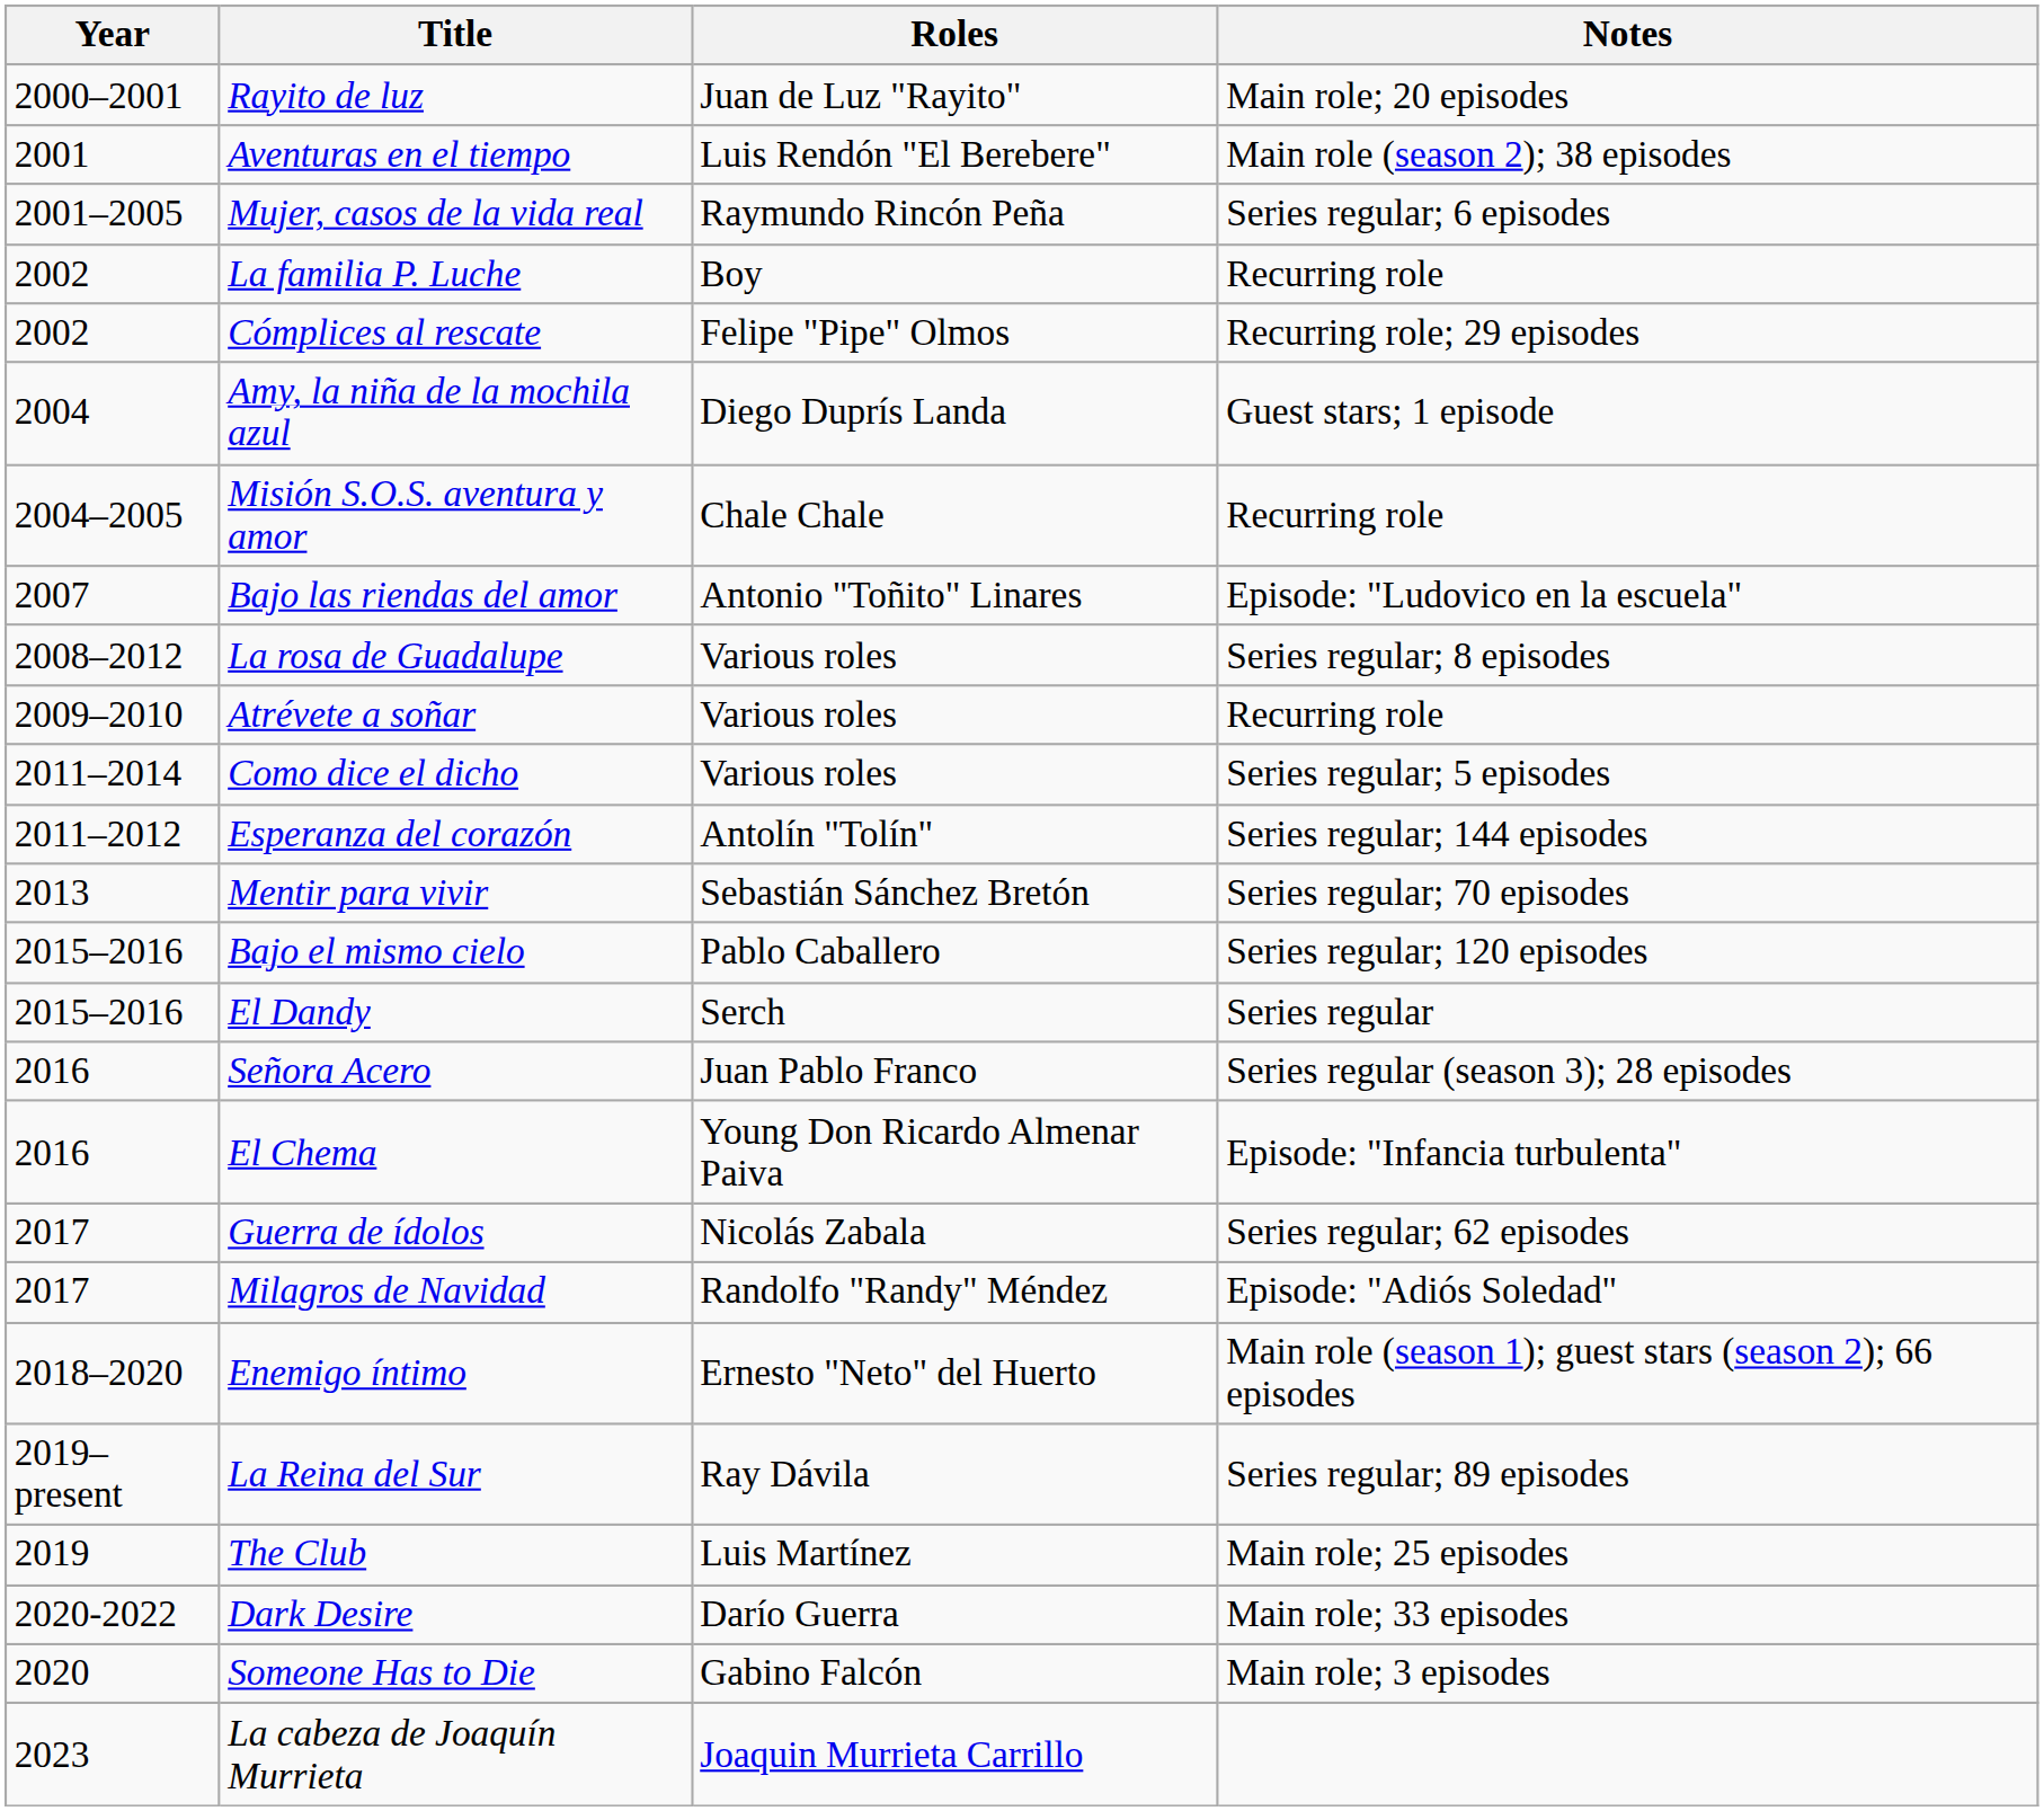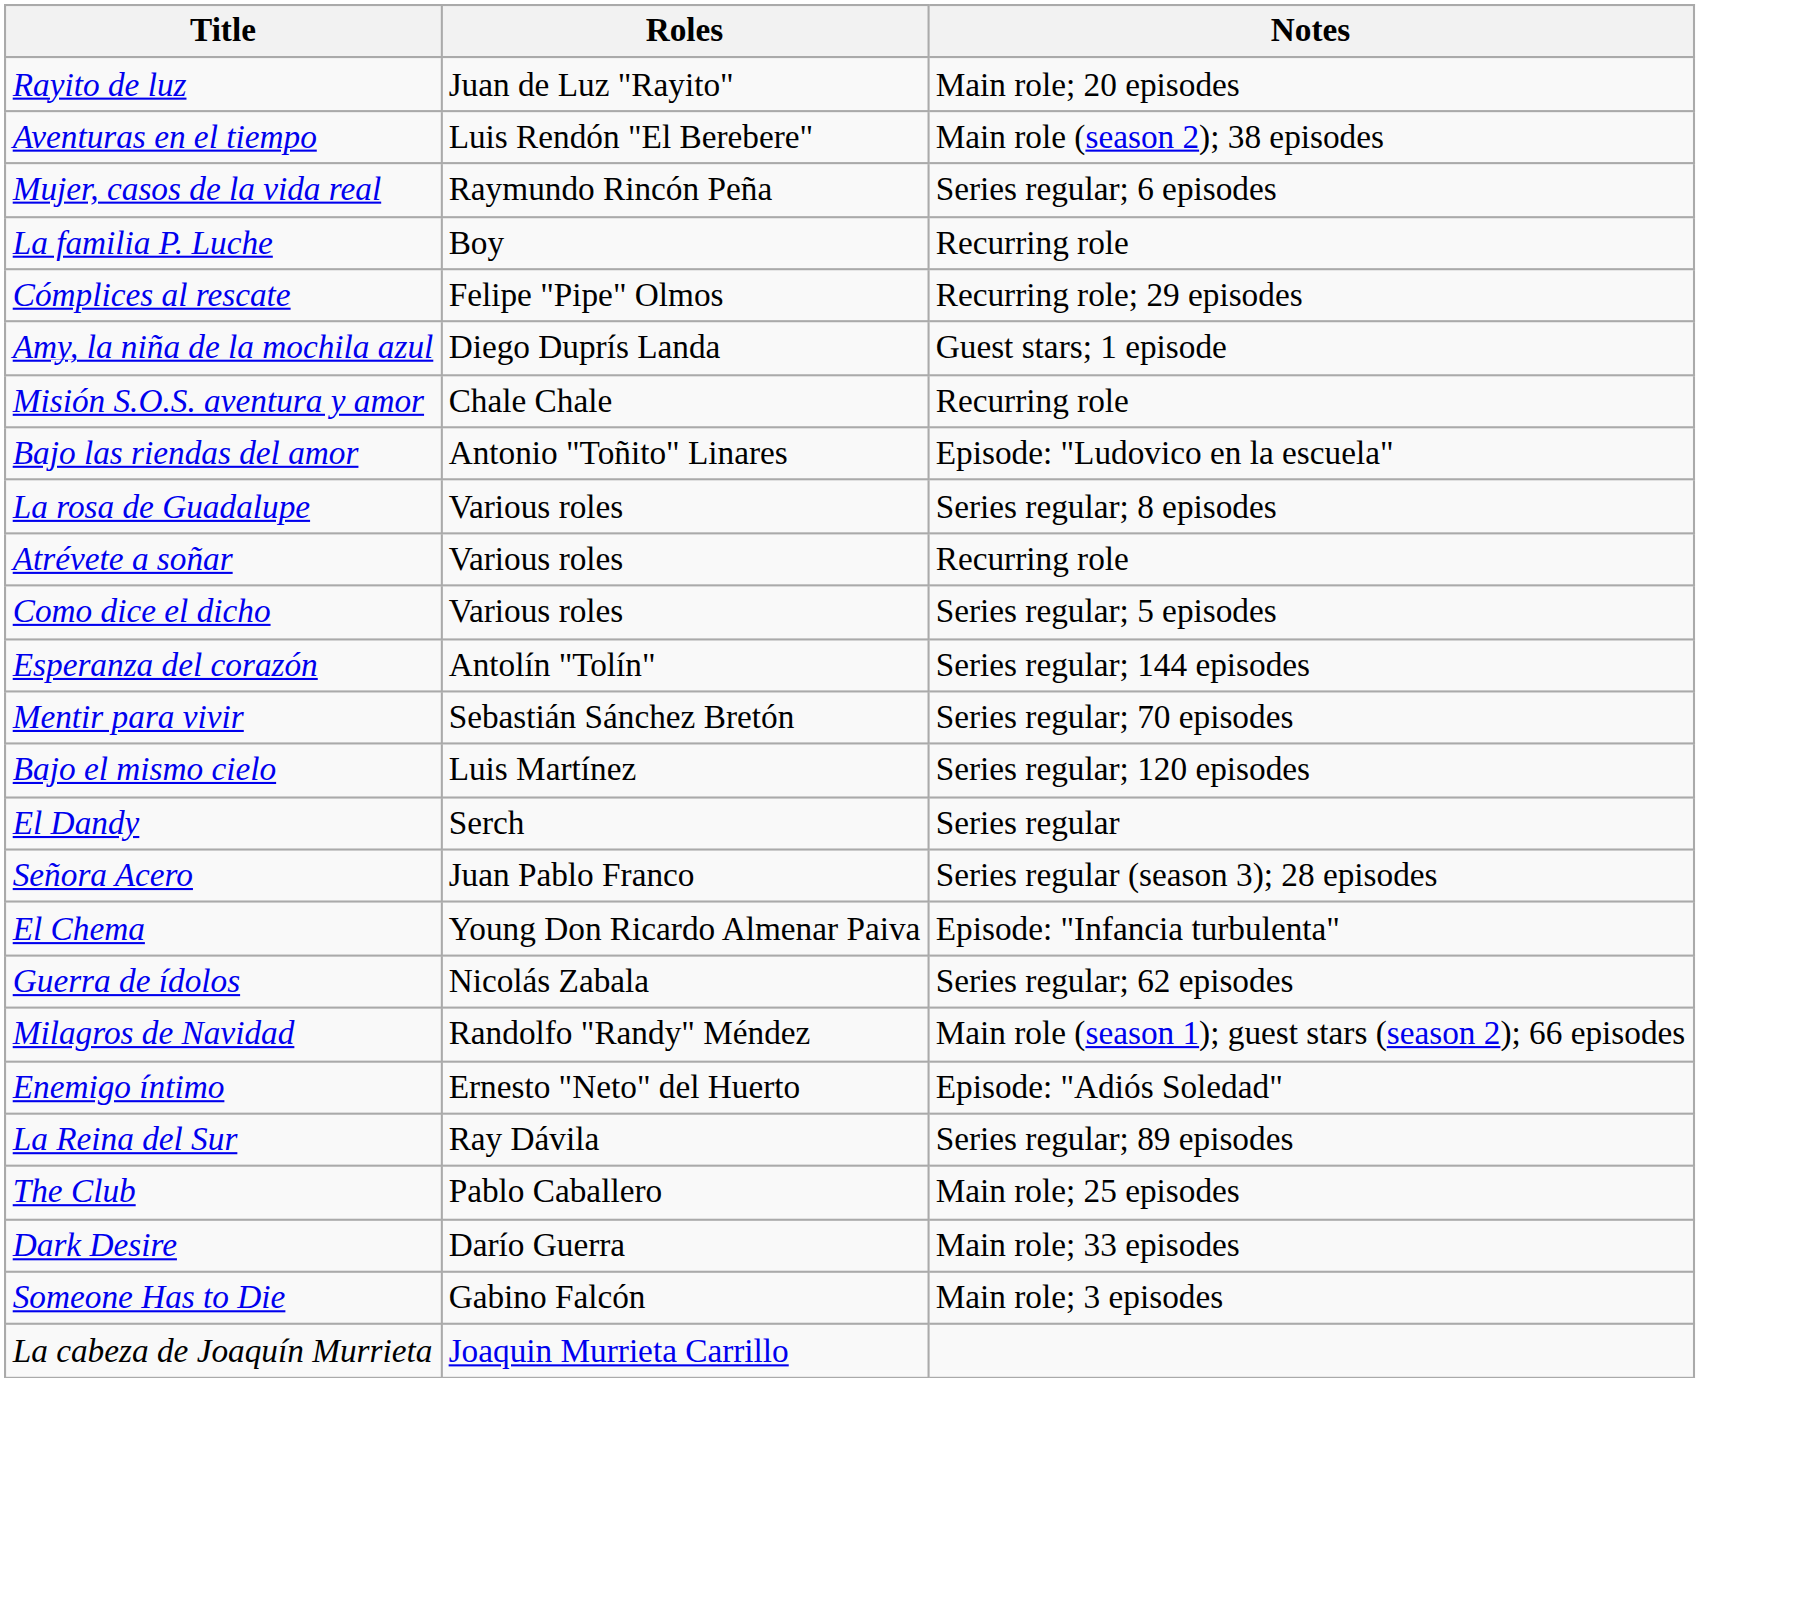 <table class="wikitable">
 <tr>
-<th>Year</th>
 <th>Title</th>
 <th>Roles</th>
 <th>Notes</th>
 </tr>
 <tr>
-<td>2000–2001</td>
 <td><em><a href='#'>Rayito de luz</a></em></td>
 <td>Juan de Luz "Rayito"</td>
 <td>Main role; 20 episodes</td>
 </tr>
 <tr>
-<td>2001</td>
 <td><em><a href='#'>Aventuras en el tiempo</a></em></td>
 <td>Luis Rendón "El Berebere"</td>
 <td>Main role (<a href='#'>season 2</a>); 38 episodes</td>
 </tr>
 <tr>
-<td>2001–2005</td>
 <td><em><a href='#'>Mujer, casos de la vida real</a></em></td>
 <td>Raymundo Rincón Peña</td>
 <td>Series regular; 6 episodes</td>
 </tr>
 <tr>
-<td>2002</td>
 <td><em><a href='#'>La familia P. Luche</a></em></td>
 <td>Boy</td>
 <td>Recurring role</td>
 </tr>
 <tr>
-<td>2002</td>
 <td><em><a href='#'>Cómplices al rescate</a></em></td>
 <td>Felipe "Pipe" Olmos</td>
 <td>Recurring role; 29 episodes</td>
 </tr>
 <tr>
-<td>2004</td>
 <td><em><a href='#'>Amy, la niña de la mochila azul</a></em></td>
 <td>Diego Duprís Landa</td>
 <td>Guest stars; 1 episode</td>
 </tr>
 <tr>
-<td>2004–2005</td>
 <td><em><a href='#'>Misión S.O.S. aventura y amor</a></em></td>
 <td>Chale Chale</td>
 <td>Recurring role</td>
 </tr>
 <tr>
-<td>2007</td>
 <td><em><a href='#'>Bajo las riendas del amor</a></em></td>
 <td>Antonio "Toñito" Linares</td>
 <td>Episode: "Ludovico en la escuela"</td>
 </tr>
 <tr>
-<td>2008–2012</td>
 <td><em><a href='#'>La rosa de Guadalupe</a></em></td>
 <td>Various roles</td>
 <td>Series regular; 8 episodes</td>
 </tr>
 <tr>
-<td>2009–2010</td>
 <td><em><a href='#'>Atrévete a soñar</a></em></td>
 <td>Various roles</td>
 <td>Recurring role</td>
 </tr>
 <tr>
-<td>2011–2014</td>
 <td><em><a href='#'>Como dice el dicho</a></em></td>
 <td>Various roles</td>
 <td>Series regular; 5 episodes</td>
 </tr>
 <tr>
-<td>2011–2012</td>
 <td><em><a href='#'>Esperanza del corazón</a></em></td>
 <td>Antolín "Tolín"</td>
 <td>Series regular; 144 episodes</td>
 </tr>
 <tr>
-<td>2013</td>
 <td><em><a href='#'>Mentir para vivir</a></em></td>
 <td>Sebastián Sánchez Bretón</td>
 <td>Series regular; 70 episodes</td>
 </tr>
 <tr>
-<td>2015–2016</td>
 <td><em><a href='#'>Bajo el mismo cielo</a></em></td>
-<td>Pablo Caballero</td>
+<td>Luis Martínez</td>
 <td>Series regular; 120 episodes</td>
 </tr>
 <tr>
-<td>2015–2016</td>
 <td><em><a href='#'>El Dandy</a></em></td>
 <td>Serch</td>
 <td>Series regular</td>
 </tr>
 <tr>
-<td>2016</td>
 <td><em><a href='#'>Señora Acero</a></em></td>
 <td>Juan Pablo Franco</td>
 <td>Series regular (season 3); 28 episodes</td>
 </tr>
 <tr>
-<td>2016</td>
 <td><em><a href='#'>El Chema</a></em></td>
 <td>Young Don Ricardo Almenar Paiva</td>
 <td>Episode: "Infancia turbulenta"</td>
 </tr>
 <tr>
-<td>2017</td>
 <td><em><a href='#'>Guerra de ídolos</a></em></td>
 <td>Nicolás Zabala</td>
 <td>Series regular; 62 episodes</td>
 </tr>
 <tr>
-<td>2017</td>
 <td><em><a href='#'>Milagros de Navidad</a></em></td>
 <td>Randolfo "Randy" Méndez</td>
+<td>Main role (<a href='#'>season 1</a>); guest stars (<a href='#'>season 2</a>); 66 episodes</td>
+</tr>
+<tr>
+<td><em><a href='#'>Enemigo íntimo</a></em></td>
+<td>Ernesto "Neto" del Huerto</td>
 <td>Episode: "Adiós Soledad"</td>
 </tr>
 <tr>
-<td>2018–2020</td>
-<td><em><a href='#'>Enemigo íntimo</a></em></td>
-<td>Ernesto "Neto" del Huerto</td>
-<td>Main role (<a href='#'>season 1</a>); guest stars (<a href='#'>season 2</a>); 66 episodes</td>
-</tr>
-<tr>
-<td>2019–present</td>
 <td><em><a href='#'>La Reina del Sur</a></em></td>
 <td>Ray Dávila</td>
 <td>Series regular; 89 episodes</td>
 </tr>
 <tr>
-<td>2019</td>
 <td><em><a href='#'>The Club</a></em></td>
-<td>Luis Martínez</td>
+<td>Pablo Caballero</td>
 <td>Main role; 25 episodes</td>
 </tr>
 <tr>
-<td>2020-2022</td>
 <td><em><a href='#'>Dark Desire</a></em></td>
 <td>Darío Guerra</td>
 <td>Main role; 33 episodes</td>
 </tr>
 <tr>
-<td>2020</td>
 <td><em><a href='#'>Someone Has to Die</a></em></td>
 <td>Gabino Falcón</td>
 <td>Main role; 3 episodes</td>
 </tr>
 <tr>
-<td>2023</td>
 <td><em>La cabeza de Joaquín Murrieta</em></td>
 <td><a href='#'>Joaquin Murrieta Carrillo</a></td>
 <td></td>
 </tr>
 </table>
